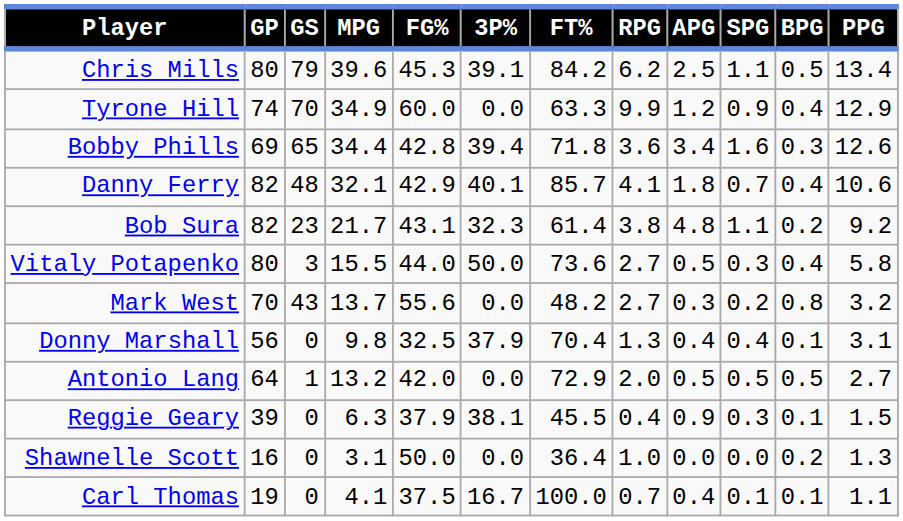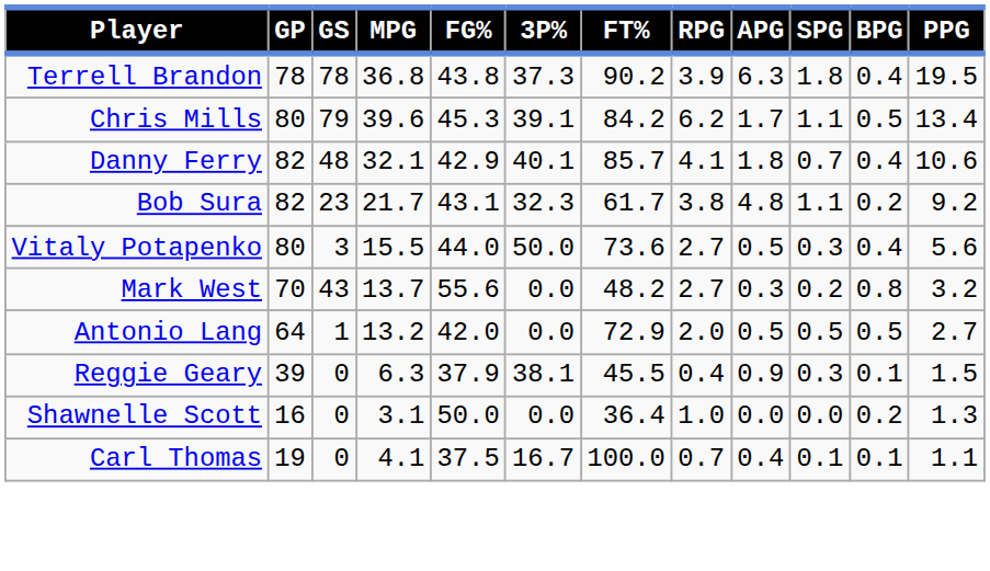 <table class="wikitable sortable" style="text-align:right;">
 <tr>
 <th style="background:#010101; color:#FFFFFF; border-top:#5C88DA 3px solid; border-bottom:#5C88DA 3px solid;">Player</th>
 <th style="background:#010101; color:#FFFFFF; border-top:#5C88DA 3px solid; border-bottom:#5C88DA 3px solid;">GP</th>
 <th style="background:#010101; color:#FFFFFF; border-top:#5C88DA 3px solid; border-bottom:#5C88DA 3px solid;">GS</th>
 <th style="background:#010101; color:#FFFFFF; border-top:#5C88DA 3px solid; border-bottom:#5C88DA 3px solid;">MPG</th>
 <th style="background:#010101; color:#FFFFFF; border-top:#5C88DA 3px solid; border-bottom:#5C88DA 3px solid;">FG%</th>
 <th style="background:#010101; color:#FFFFFF; border-top:#5C88DA 3px solid; border-bottom:#5C88DA 3px solid;">3P%</th>
 <th style="background:#010101; color:#FFFFFF; border-top:#5C88DA 3px solid; border-bottom:#5C88DA 3px solid;">FT%</th>
 <th style="background:#010101; color:#FFFFFF; border-top:#5C88DA 3px solid; border-bottom:#5C88DA 3px solid;">RPG</th>
 <th style="background:#010101; color:#FFFFFF; border-top:#5C88DA 3px solid; border-bottom:#5C88DA 3px solid;">APG</th>
 <th style="background:#010101; color:#FFFFFF; border-top:#5C88DA 3px solid; border-bottom:#5C88DA 3px solid;">SPG</th>
 <th style="background:#010101; color:#FFFFFF; border-top:#5C88DA 3px solid; border-bottom:#5C88DA 3px solid;">BPG</th>
 <th style="background:#010101; color:#FFFFFF; border-top:#5C88DA 3px solid; border-bottom:#5C88DA 3px solid;">PPG</th>
 </tr>
 <tr>
+<td><a href='#'>Terrell Brandon</a></td>
+<td>78</td>
+<td>78</td>
+<td>36.8</td>
+<td>43.8</td>
+<td>37.3</td>
+<td>90.2</td>
+<td>3.9</td>
+<td>6.3</td>
+<td>1.8</td>
+<td>0.4</td>
+<td>19.5</td>
+</tr>
+<tr>
 <td><a href='#'>Chris Mills</a></td>
 <td>80</td>
 <td>79</td>
 <td>39.6</td>
 <td>45.3</td>
 <td>39.1</td>
 <td>84.2</td>
 <td>6.2</td>
-<td>2.5</td>
+<td>1.7</td>
 <td>1.1</td>
 <td>0.5</td>
 <td>13.4</td>
-</tr>
-<tr>
-<td><a href='#'>Tyrone Hill</a></td>
-<td>74</td>
-<td>70</td>
-<td>34.9</td>
-<td>60.0</td>
-<td>0.0</td>
-<td>63.3</td>
-<td>9.9</td>
-<td>1.2</td>
-<td>0.9</td>
-<td>0.4</td>
-<td>12.9</td>
-</tr>
-<tr>
-<td><a href='#'>Bobby Phills</a></td>
-<td>69</td>
-<td>65</td>
-<td>34.4</td>
-<td>42.8</td>
-<td>39.4</td>
-<td>71.8</td>
-<td>3.6</td>
-<td>3.4</td>
-<td>1.6</td>
-<td>0.3</td>
-<td>12.6</td>
 </tr>
 <tr>
 <td><a href='#'>Danny Ferry</a></td>
 <td>82</td>
 <td>48</td>
 <td>32.1</td>
 <td>42.9</td>
 <td>40.1</td>
 <td>85.7</td>
 <td>4.1</td>
 <td>1.8</td>
 <td>0.7</td>
 <td>0.4</td>
 <td>10.6</td>
 </tr>
 <tr>
 <td><a href='#'>Bob Sura</a></td>
 <td>82</td>
 <td>23</td>
 <td>21.7</td>
 <td>43.1</td>
 <td>32.3</td>
-<td>61.4</td>
+<td>61.7</td>
 <td>3.8</td>
 <td>4.8</td>
 <td>1.1</td>
 <td>0.2</td>
 <td>9.2</td>
 </tr>
 <tr>
 <td><a href='#'>Vitaly Potapenko</a></td>
 <td>80</td>
 <td>3</td>
 <td>15.5</td>
 <td>44.0</td>
 <td>50.0</td>
 <td>73.6</td>
 <td>2.7</td>
 <td>0.5</td>
 <td>0.3</td>
 <td>0.4</td>
-<td>5.8</td>
+<td>5.6</td>
 </tr>
 <tr>
 <td><a href='#'>Mark West</a></td>
 <td>70</td>
 <td>43</td>
 <td>13.7</td>
 <td>55.6</td>
 <td>0.0</td>
 <td>48.2</td>
 <td>2.7</td>
 <td>0.3</td>
 <td>0.2</td>
 <td>0.8</td>
 <td>3.2</td>
-</tr>
-<tr>
-<td><a href='#'>Donny Marshall</a></td>
-<td>56</td>
-<td>0</td>
-<td>9.8</td>
-<td>32.5</td>
-<td>37.9</td>
-<td>70.4</td>
-<td>1.3</td>
-<td>0.4</td>
-<td>0.4</td>
-<td>0.1</td>
-<td>3.1</td>
 </tr>
 <tr>
 <td><a href='#'>Antonio Lang</a></td>
 <td>64</td>
 <td>1</td>
 <td>13.2</td>
 <td>42.0</td>
 <td>0.0</td>
 <td>72.9</td>
 <td>2.0</td>
 <td>0.5</td>
 <td>0.5</td>
 <td>0.5</td>
 <td>2.7</td>
 </tr>
 <tr>
 <td><a href='#'>Reggie Geary</a></td>
 <td>39</td>
 <td>0</td>
 <td>6.3</td>
 <td>37.9</td>
 <td>38.1</td>
 <td>45.5</td>
 <td>0.4</td>
 <td>0.9</td>
 <td>0.3</td>
 <td>0.1</td>
 <td>1.5</td>
 </tr>
 <tr>
 <td><a href='#'>Shawnelle Scott</a></td>
 <td>16</td>
 <td>0</td>
 <td>3.1</td>
 <td>50.0</td>
 <td>0.0</td>
 <td>36.4</td>
 <td>1.0</td>
 <td>0.0</td>
 <td>0.0</td>
 <td>0.2</td>
 <td>1.3</td>
 </tr>
 <tr>
 <td><a href='#'>Carl Thomas</a></td>
 <td>19</td>
 <td>0</td>
 <td>4.1</td>
 <td>37.5</td>
 <td>16.7</td>
 <td>100.0</td>
 <td>0.7</td>
 <td>0.4</td>
 <td>0.1</td>
 <td>0.1</td>
 <td>1.1</td>
 </tr>
 </table>
